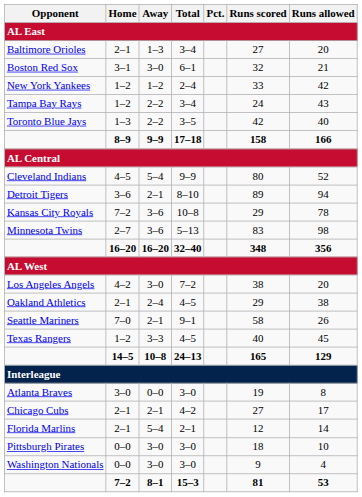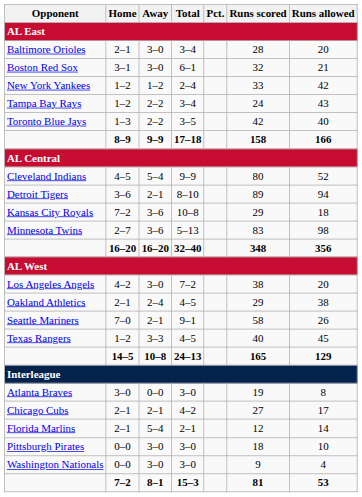 <table class="wikitable" style="font-size: 95%; text-align: center">
 <tr>
 <th>Opponent</th>
 <th>Home</th>
 <th>Away</th>
 <th>Total</th>
 <th>Pct.</th>
 <th>Runs scored</th>
 <th>Runs allowed</th>
 </tr>
 <tr>
 <td colspan="7" style="text-align:left; background:#c60c30;color:#fff"><strong>AL East</strong></td>
 </tr>
 <tr>
 <td style="text-align:left"><a href='#'>Baltimore Orioles</a></td>
 <td>2–1</td>
-<td>1–3</td>
+<td>3–0</td>
 <td>3–4</td>
 <td></td>
-<td>27</td>
+<td>28</td>
 <td>20</td>
 </tr>
 <tr>
 <td style="text-align:left"><a href='#'>Boston Red Sox</a></td>
 <td>3–1</td>
 <td>3–0</td>
 <td>6–1</td>
 <td></td>
 <td>32</td>
 <td>21</td>
 </tr>
 <tr>
 <td style="text-align:left"><a href='#'>New York Yankees</a></td>
 <td>1–2</td>
 <td>1–2</td>
 <td>2–4</td>
 <td></td>
 <td>33</td>
 <td>42</td>
 </tr>
 <tr>
 <td style="text-align:left"><a href='#'>Tampa Bay Rays</a></td>
 <td>1–2</td>
 <td>2–2</td>
 <td>3–4</td>
 <td></td>
 <td>24</td>
 <td>43</td>
 </tr>
 <tr>
 <td style="text-align:left"><a href='#'>Toronto Blue Jays</a></td>
 <td>1–3</td>
 <td>2–2</td>
 <td>3–5</td>
 <td></td>
 <td>42</td>
 <td>40</td>
 </tr>
 <tr style="font-weight:bold">
 <td></td>
 <td>8–9</td>
 <td>9–9</td>
 <td>17–18</td>
 <td></td>
 <td>158</td>
 <td>166</td>
 </tr>
 <tr>
 <td colspan="7" style="text-align:left; background:#c60c30;color:#fff"><strong>AL Central</strong></td>
 </tr>
 <tr>
 <td style="text-align:left"><a href='#'>Cleveland Indians</a></td>
 <td>4–5</td>
 <td>5–4</td>
 <td>9–9</td>
 <td></td>
 <td>80</td>
 <td>52</td>
 </tr>
 <tr>
 <td style="text-align:left"><a href='#'>Detroit Tigers</a></td>
 <td>3–6</td>
 <td>2–1</td>
 <td>8–10</td>
 <td></td>
 <td>89</td>
 <td>94</td>
 </tr>
 <tr>
 <td style="text-align:left"><a href='#'>Kansas City Royals</a></td>
 <td>7–2</td>
 <td>3–6</td>
 <td>10–8</td>
 <td></td>
 <td>29</td>
-<td>78</td>
+<td>18</td>
 </tr>
 <tr>
 <td style="text-align:left"><a href='#'>Minnesota Twins</a></td>
 <td>2–7</td>
 <td>3–6</td>
 <td>5–13</td>
 <td></td>
 <td>83</td>
 <td>98</td>
 </tr>
 <tr style="font-weight:bold">
 <td></td>
 <td>16–20</td>
 <td>16–20</td>
 <td>32–40</td>
 <td></td>
 <td>348</td>
 <td>356</td>
 </tr>
 <tr>
 <td colspan="7" style="text-align:left; background:#c60c30;color:#fff"><strong>AL West</strong></td>
 </tr>
 <tr>
 <td style="text-align:left"><a href='#'>Los Angeles Angels</a></td>
 <td>4–2</td>
 <td>3–0</td>
 <td>7–2</td>
 <td></td>
 <td>38</td>
 <td>20</td>
 </tr>
 <tr>
 <td style="text-align:left"><a href='#'>Oakland Athletics</a></td>
 <td>2–1</td>
 <td>2–4</td>
 <td>4–5</td>
 <td></td>
 <td>29</td>
 <td>38</td>
 </tr>
 <tr>
 <td style="text-align:left"><a href='#'>Seattle Mariners</a></td>
 <td>7–0</td>
 <td>2–1</td>
 <td>9–1</td>
 <td></td>
 <td>58</td>
 <td>26</td>
 </tr>
 <tr>
 <td style="text-align:left"><a href='#'>Texas Rangers</a></td>
 <td>1–2</td>
 <td>3–3</td>
 <td>4–5</td>
 <td></td>
 <td>40</td>
 <td>45</td>
 </tr>
 <tr style="font-weight:bold">
 <td></td>
 <td>14–5</td>
 <td>10–8</td>
 <td>24–13</td>
 <td></td>
 <td>165</td>
 <td>129</td>
 </tr>
 <tr>
 <td colspan="7" style="text-align:left; background:#03224c;color:#fff"><strong>Interleague</strong></td>
 </tr>
 <tr>
 <td style="text-align:left"><a href='#'>Atlanta Braves</a></td>
 <td>3–0</td>
 <td>0–0</td>
 <td>3–0</td>
 <td></td>
 <td>19</td>
 <td>8</td>
 </tr>
 <tr>
 <td style="text-align:left"><a href='#'>Chicago Cubs</a></td>
 <td>2–1</td>
 <td>2–1</td>
 <td>4–2</td>
 <td></td>
 <td>27</td>
 <td>17</td>
 </tr>
 <tr>
 <td style="text-align:left"><a href='#'>Florida Marlins</a></td>
 <td>2–1</td>
 <td>5–4</td>
 <td>2–1</td>
 <td></td>
 <td>12</td>
 <td>14</td>
 </tr>
 <tr>
 <td style="text-align:left"><a href='#'>Pittsburgh Pirates</a></td>
 <td>0–0</td>
 <td>3–0</td>
 <td>3–0</td>
 <td></td>
 <td>18</td>
 <td>10</td>
 </tr>
 <tr>
 <td style="text-align:left"><a href='#'>Washington Nationals</a></td>
 <td>0–0</td>
 <td>3–0</td>
 <td>3–0</td>
 <td></td>
 <td>9</td>
 <td>4</td>
 </tr>
 <tr style="font-weight:bold">
 <td></td>
 <td>7–2</td>
 <td>8–1</td>
 <td>15–3</td>
 <td></td>
 <td>81</td>
 <td>53</td>
 </tr>
 </table>
